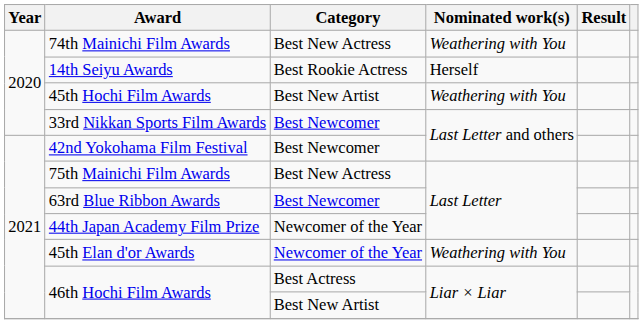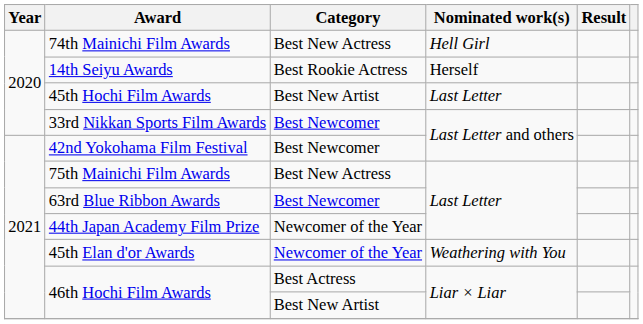 <table class="wikitable sortable">
 <tr>
 <th>Year</th>
 <th>Award</th>
 <th>Category</th>
 <th>Nominated work(s)</th>
 <th>Result</th>
 <th class="unsortable"></th>
 </tr>
 <tr>
 <td rowspan="4">2020</td>
 <td>74th <a href='#'>Mainichi Film Awards</a></td>
 <td>Best New Actress</td>
-<td><em>Weathering with You</em></td>
+<td><em>Hell Girl</em></td>
 <td></td>
 <td></td>
 </tr>
 <tr>
 <td><a href='#'>14th Seiyu Awards</a></td>
 <td>Best Rookie Actress</td>
 <td>Herself</td>
 <td></td>
 <td></td>
 </tr>
 <tr>
 <td>45th <a href='#'>Hochi Film Awards</a></td>
 <td>Best New Artist</td>
-<td><em>Weathering with You</em></td>
+<td><em>Last Letter</em></td>
 <td></td>
 <td></td>
 </tr>
 <tr>
 <td>33rd <a href='#'>Nikkan Sports Film Awards</a></td>
 <td><a href='#'>Best Newcomer</a></td>
 <td rowspan=2><em>Last Letter</em> and others</td>
 <td></td>
 <td></td>
 </tr>
 <tr>
 <td rowspan="7">2021</td>
 <td><a href='#'>42nd Yokohama Film Festival</a></td>
 <td>Best Newcomer</td>
 <td></td>
 <td></td>
 </tr>
 <tr>
 <td>75th <a href='#'>Mainichi Film Awards</a></td>
 <td>Best New Actress</td>
 <td rowspan=3><em>Last Letter</em></td>
 <td></td>
 <td></td>
 </tr>
 <tr>
 <td>63rd <a href='#'>Blue Ribbon Awards</a></td>
 <td><a href='#'>Best Newcomer</a></td>
 <td></td>
 <td></td>
 </tr>
 <tr>
 <td><a href='#'>44th Japan Academy Film Prize</a></td>
 <td>Newcomer of the Year</td>
 <td></td>
 <td></td>
 </tr>
 <tr>
 <td>45th <a href='#'>Elan d'or Awards</a></td>
 <td><a href='#'>Newcomer of the Year</a></td>
 <td><em>Weathering with You</em></td>
 <td></td>
 <td></td>
 </tr>
 <tr>
 <td rowspan="2">46th <a href='#'>Hochi Film Awards</a></td>
 <td>Best Actress</td>
 <td rowspan="2"><em>Liar × Liar</em></td>
 <td></td>
 <td rowspan="2"><br></td>
 </tr>
 <tr>
 <td>Best New Artist</td>
 <td></td>
 </tr>
 <tr>
 </tr>
 </table>
